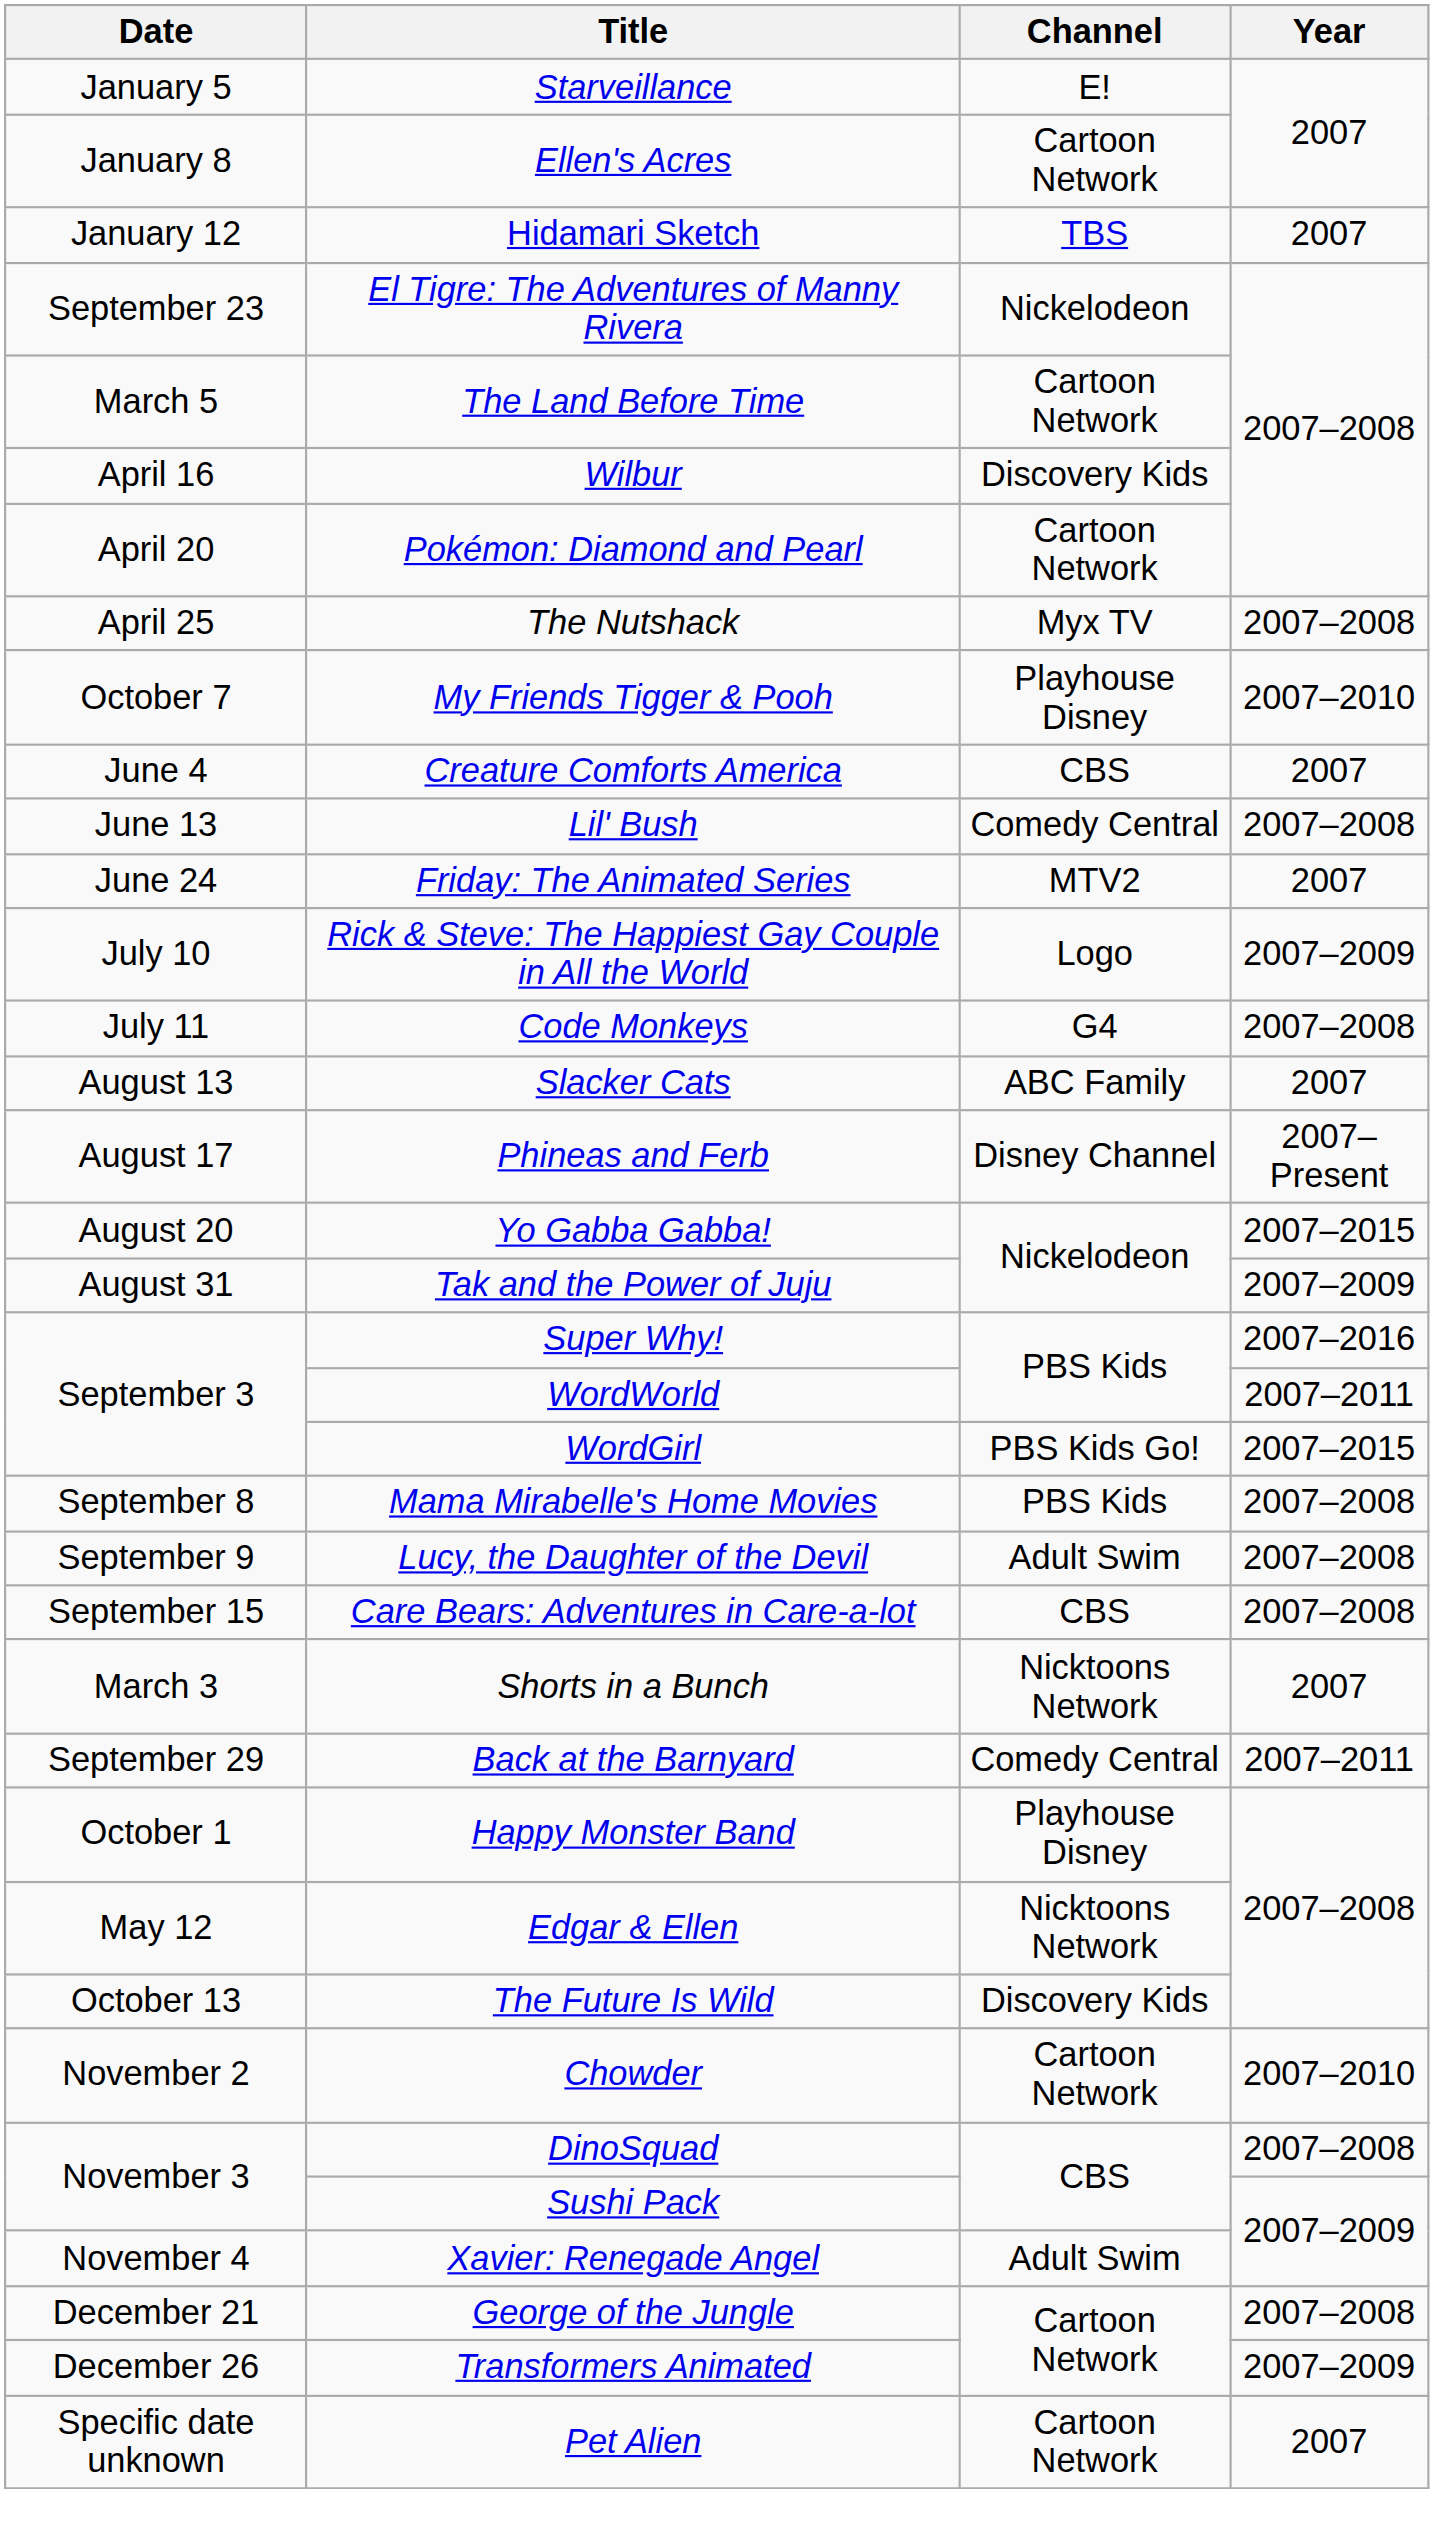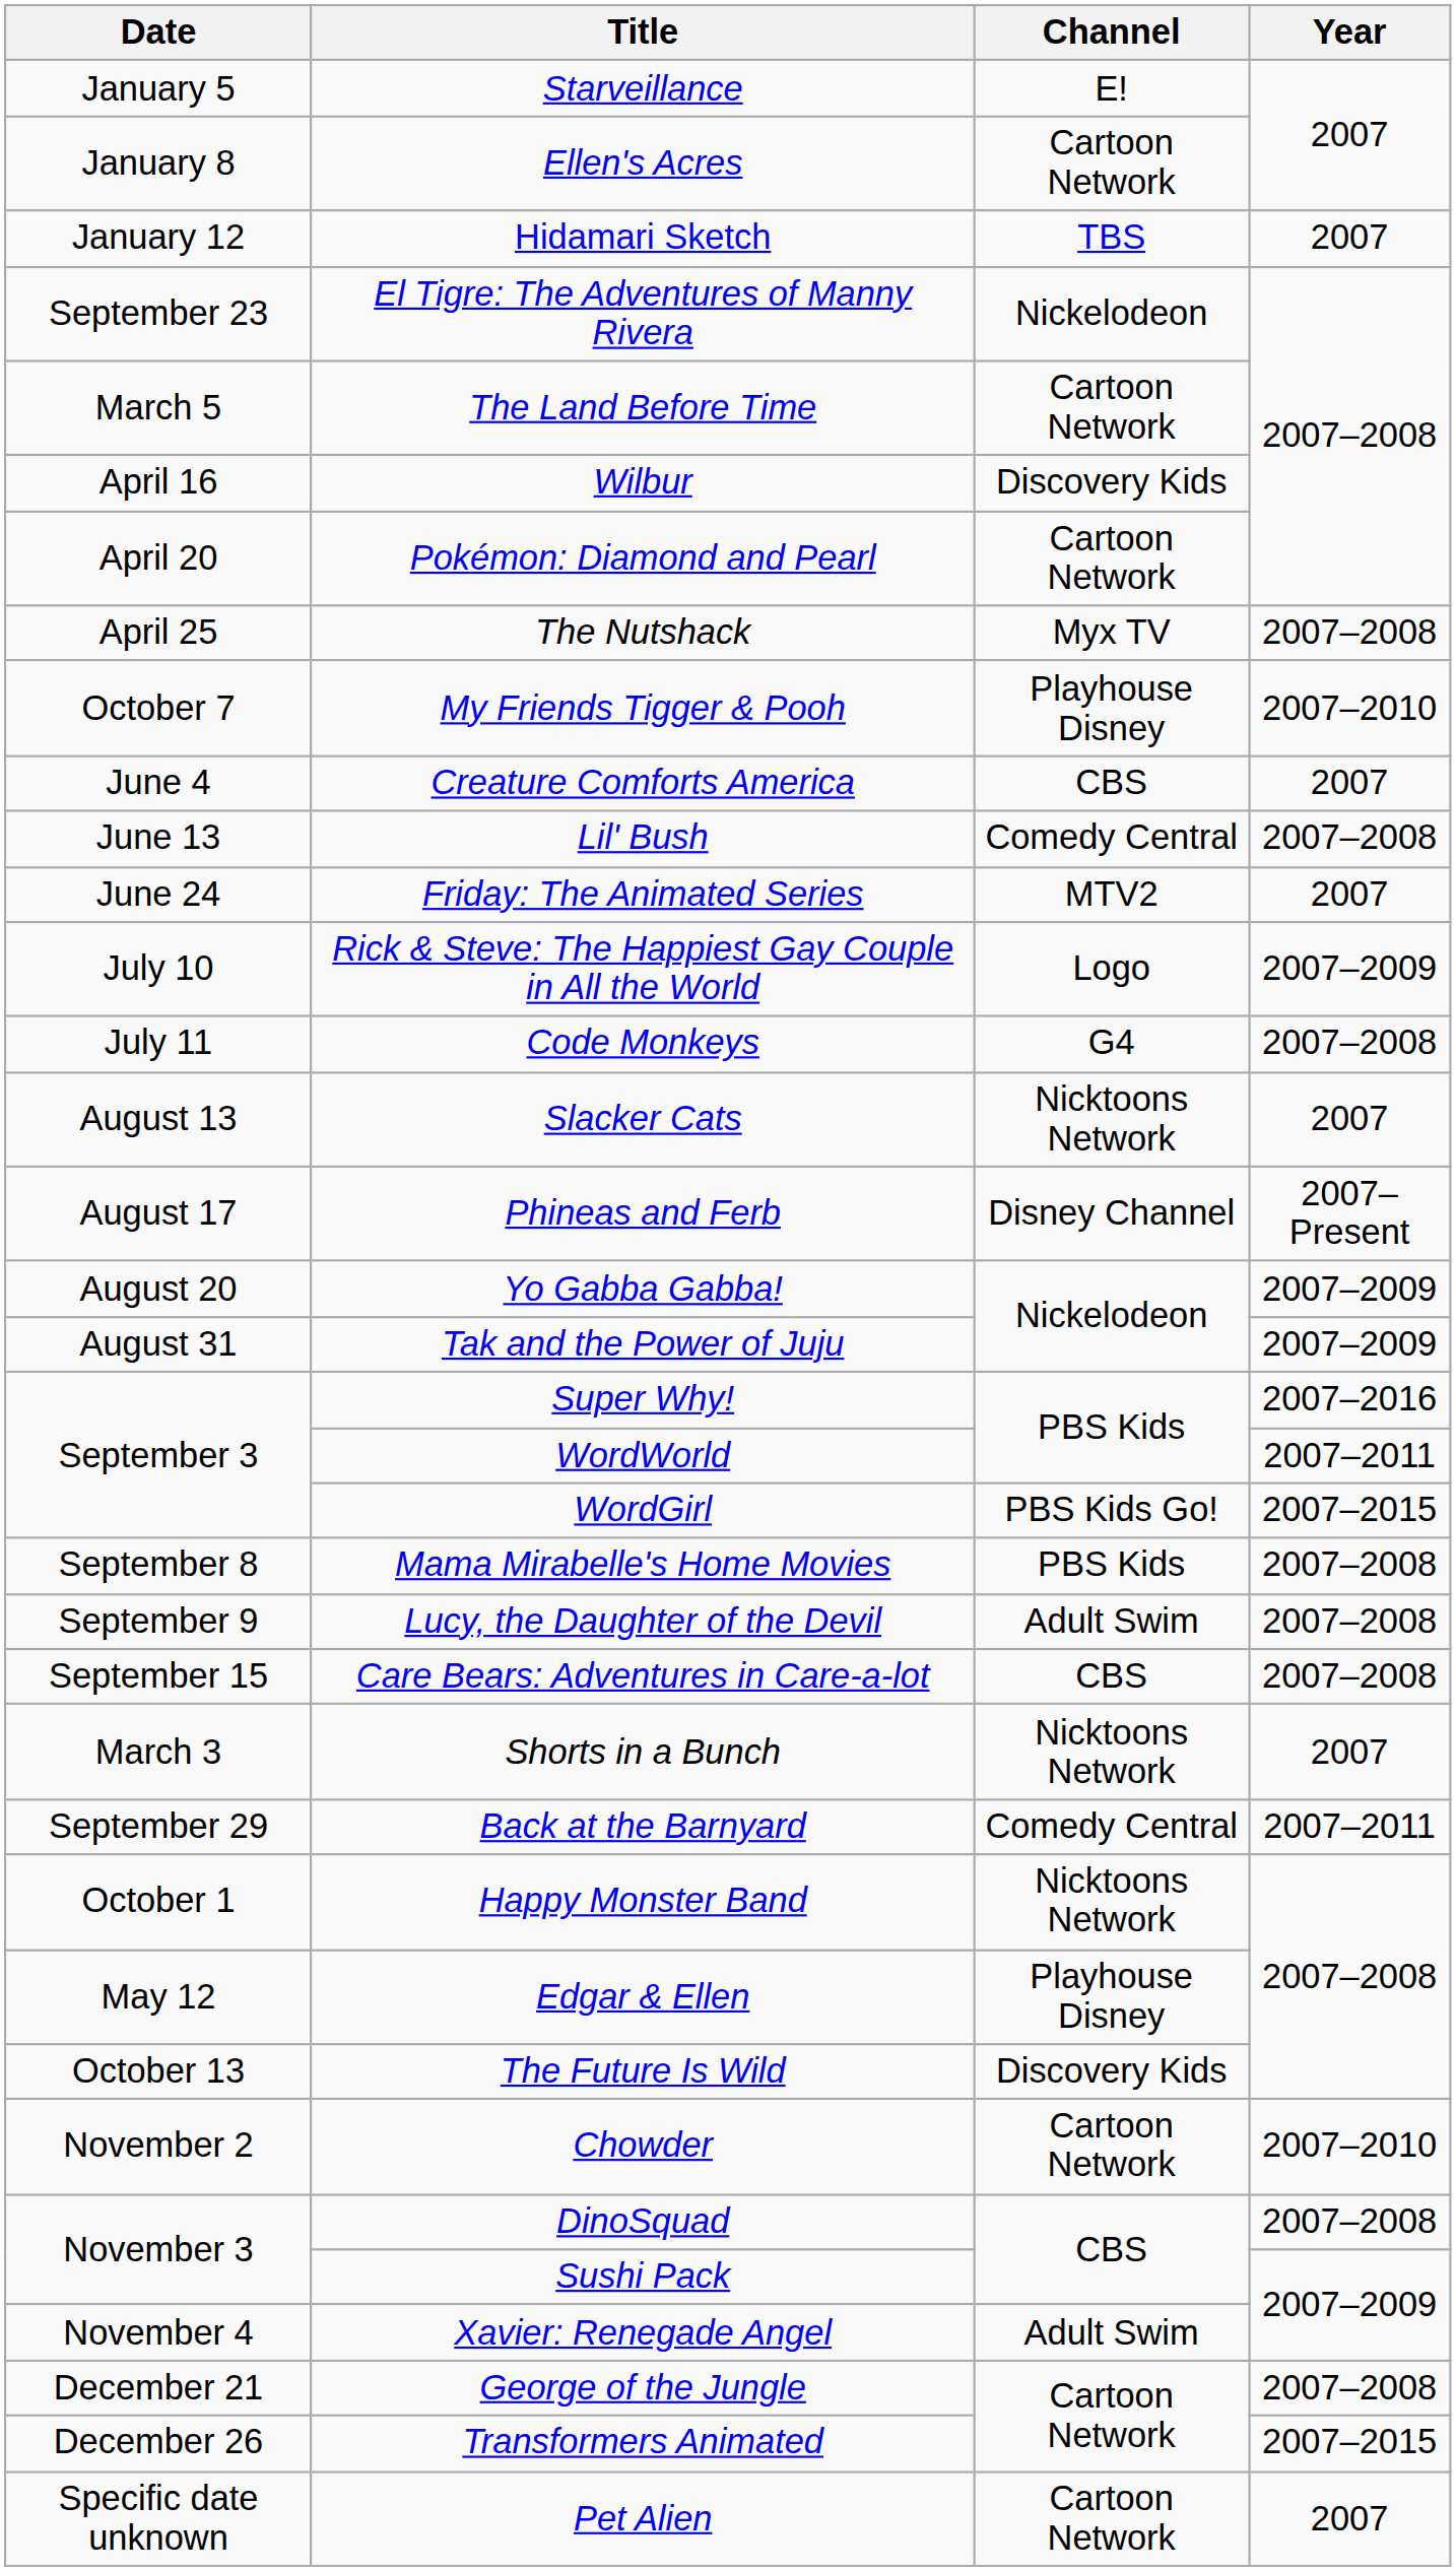 <table class="wikitable sortable" style="text-align: center" width="75%">
 <tr>
 <th scope="col">Date</th>
 <th scope="col">Title</th>
 <th scope="col">Channel</th>
 <th scope="col">Year</th>
 </tr>
 <tr>
 <td>January 5</td>
 <td><em><a href='#'>Starveillance</a></em></td>
 <td>E!</td>
 <td rowspan=2>2007</td>
 </tr>
 <tr>
 <td>January 8</td>
 <td><em><a href='#'>Ellen's Acres</a></em></td>
 <td>Cartoon Network</td>
 </tr>
 <tr>
 <td>January 12</td>
 <td><a href='#'>Hidamari Sketch</a></td>
 <td><a href='#'>TBS</a></td>
 <td rowspan=1>2007</td>
 </tr>
 <tr>
 <td>September 23</td>
 <td><em><a href='#'>El Tigre: The Adventures of Manny Rivera</a></em></td>
 <td>Nickelodeon</td>
 <td rowspan=4>2007–2008</td>
 </tr>
 <tr>
 <td>March 5</td>
 <td><em><a href='#'>The Land Before Time</a></em></td>
 <td>Cartoon Network</td>
 </tr>
 <tr>
 <td>April 16</td>
 <td><em><a href='#'>Wilbur</a></em></td>
 <td>Discovery Kids</td>
 </tr>
 <tr>
 <td>April 20</td>
 <td><em><a href='#'>Pokémon: Diamond and Pearl</a></em></td>
 <td>Cartoon Network</td>
 </tr>
 <tr>
 <td>April 25</td>
 <td><em>The Nutshack</em></td>
 <td>Myx TV</td>
 <td>2007–2008</td>
 </tr>
 <tr>
 <td>October 7</td>
 <td><em><a href='#'>My Friends Tigger & Pooh</a></em></td>
 <td>Playhouse Disney</td>
 <td>2007–2010</td>
 </tr>
 <tr>
 <td>June 4</td>
 <td><em><a href='#'>Creature Comforts America</a></em></td>
 <td>CBS</td>
 <td>2007</td>
 </tr>
 <tr>
 <td>June 13</td>
 <td><em><a href='#'>Lil' Bush</a></em></td>
 <td>Comedy Central</td>
 <td>2007–2008</td>
 </tr>
 <tr>
 <td>June 24</td>
 <td><em><a href='#'>Friday: The Animated Series</a></em></td>
 <td>MTV2</td>
 <td>2007</td>
 </tr>
 <tr>
 <td>July 10</td>
 <td><em><a href='#'>Rick & Steve: The Happiest Gay Couple in All the World</a></em></td>
 <td>Logo</td>
 <td>2007–2009</td>
 </tr>
 <tr>
 <td>July 11</td>
 <td><em><a href='#'>Code Monkeys</a></em></td>
 <td>G4</td>
 <td>2007–2008</td>
 </tr>
 <tr>
 <td>August 13</td>
 <td><em><a href='#'>Slacker Cats</a></em></td>
-<td>ABC Family</td>
+<td>Nicktoons Network</td>
 <td>2007</td>
 </tr>
 <tr>
 <td>August 17</td>
 <td><em><a href='#'>Phineas and Ferb</a></em></td>
 <td>Disney Channel</td>
 <td>2007–Present</td>
 </tr>
 <tr>
 <td>August 20</td>
 <td><em><a href='#'>Yo Gabba Gabba!</a></em></td>
 <td rowspan=2>Nickelodeon</td>
-<td>2007–2015</td>
+<td>2007–2009</td>
 </tr>
 <tr>
 <td>August 31</td>
 <td><em><a href='#'>Tak and the Power of Juju</a></em></td>
 <td>2007–2009</td>
 </tr>
 <tr>
 <td rowspan=3>September 3</td>
 <td><em><a href='#'>Super Why!</a></em></td>
 <td rowspan=2>PBS Kids</td>
 <td>2007–2016</td>
 </tr>
 <tr>
 <td><em><a href='#'>WordWorld</a></em></td>
 <td>2007–2011</td>
 </tr>
 <tr>
 <td><em><a href='#'>WordGirl</a></em></td>
 <td>PBS Kids Go!</td>
 <td>2007–2015</td>
 </tr>
 <tr>
 <td>September 8</td>
 <td><em><a href='#'>Mama Mirabelle's Home Movies</a></em></td>
 <td>PBS Kids</td>
 <td>2007–2008</td>
 </tr>
 <tr>
 <td>September 9</td>
 <td><em><a href='#'>Lucy, the Daughter of the Devil</a></em></td>
 <td>Adult Swim</td>
 <td>2007–2008</td>
 </tr>
 <tr>
 <td>September 15</td>
 <td><em><a href='#'>Care Bears: Adventures in Care-a-lot</a></em></td>
 <td>CBS</td>
 <td>2007–2008</td>
 </tr>
 <tr>
 <td>March 3</td>
 <td><em>Shorts in a Bunch</em></td>
 <td>Nicktoons Network</td>
 <td>2007</td>
 </tr>
 <tr>
 <td>September 29</td>
 <td><em><a href='#'>Back at the Barnyard</a></em></td>
 <td>Comedy Central</td>
 <td>2007–2011</td>
 </tr>
 <tr>
 <td>October 1</td>
 <td><em><a href='#'>Happy Monster Band</a></em></td>
-<td>Playhouse Disney</td>
+<td>Nicktoons Network</td>
 <td rowspan=3>2007–2008</td>
 </tr>
 <tr>
 <td>May 12</td>
 <td><em><a href='#'>Edgar & Ellen</a></em></td>
-<td>Nicktoons Network</td>
+<td>Playhouse Disney</td>
 </tr>
 <tr>
 <td>October 13</td>
 <td><em><a href='#'>The Future Is Wild</a></em></td>
 <td>Discovery Kids</td>
 </tr>
 <tr>
 <td>November 2</td>
 <td><em><a href='#'>Chowder</a></em></td>
 <td>Cartoon Network</td>
 <td>2007–2010</td>
 </tr>
 <tr>
 <td rowspan=2>November 3</td>
 <td><em><a href='#'>DinoSquad</a></em></td>
 <td rowspan=2>CBS</td>
 <td>2007–2008</td>
 </tr>
 <tr>
 <td><em><a href='#'>Sushi Pack</a></em></td>
 <td rowspan=2>2007–2009</td>
 </tr>
 <tr>
 <td>November 4</td>
 <td><em><a href='#'>Xavier: Renegade Angel</a></em></td>
 <td>Adult Swim</td>
 </tr>
 <tr>
 <td>December 21</td>
 <td><em><a href='#'>George of the Jungle</a></em></td>
 <td rowspan=2>Cartoon Network</td>
 <td>2007–2008</td>
 </tr>
 <tr>
 <td>December 26</td>
 <td><em><a href='#'>Transformers Animated</a></em></td>
-<td>2007–2009</td>
+<td>2007–2015</td>
 </tr>
 <tr>
 <td>Specific date unknown</td>
 <td><em><a href='#'>Pet Alien</a></em></td>
 <td>Cartoon Network</td>
 <td>2007</td>
 </tr>
 </table>
